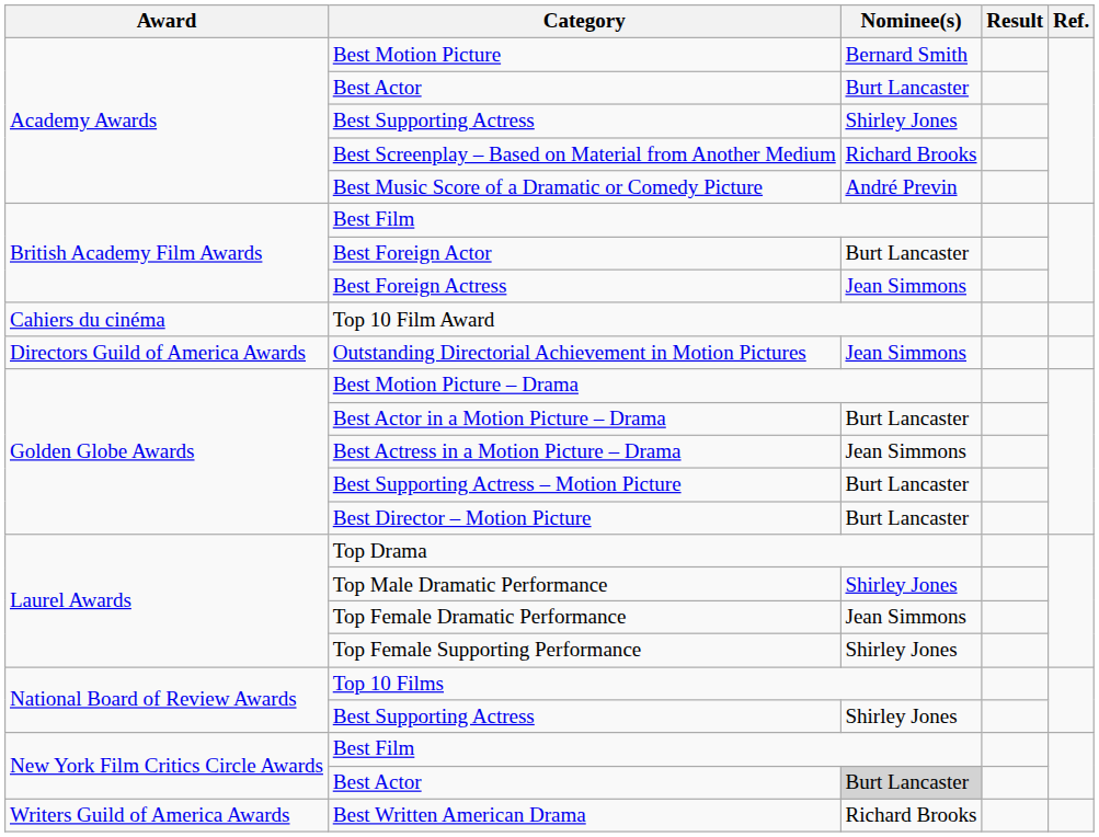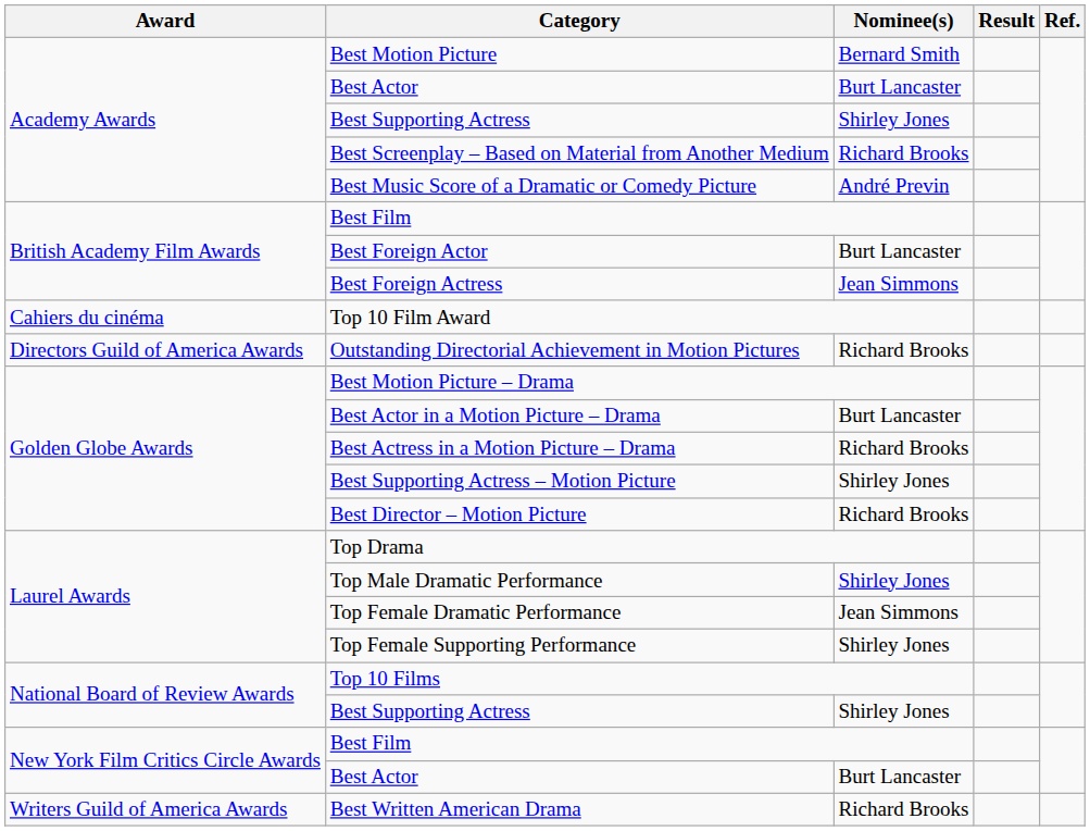 <table class="wikitable plainrowheaders">
 <tr>
 <th>Award</th>
 <th>Category</th>
 <th>Nominee(s)</th>
 <th>Result</th>
 <th>Ref.</th>
 </tr>
 <tr>
 <td rowspan="5"><a href='#'>Academy Awards</a></td>
 <td><a href='#'>Best Motion Picture</a></td>
 <td><a href='#'>Bernard Smith</a></td>
 <td></td>
 <td align="center" rowspan="5"></td>
 </tr>
 <tr>
 <td><a href='#'>Best Actor</a></td>
 <td><a href='#'>Burt Lancaster</a></td>
 <td></td>
 </tr>
 <tr>
 <td><a href='#'>Best Supporting Actress</a></td>
 <td><a href='#'>Shirley Jones</a></td>
 <td></td>
 </tr>
 <tr>
 <td><a href='#'>Best Screenplay – Based on Material from Another Medium</a></td>
 <td><a href='#'>Richard Brooks</a></td>
 <td></td>
 </tr>
 <tr>
 <td><a href='#'>Best Music Score of a Dramatic or Comedy Picture</a></td>
 <td><a href='#'>André Previn</a></td>
 <td></td>
 </tr>
 <tr>
 <td rowspan="3"><a href='#'>British Academy Film Awards</a></td>
 <td colspan="2"><a href='#'>Best Film</a></td>
 <td></td>
 <td align="center" rowspan="3"></td>
 </tr>
 <tr>
 <td><a href='#'>Best Foreign Actor</a></td>
 <td>Burt Lancaster</td>
 <td></td>
 </tr>
 <tr>
 <td><a href='#'>Best Foreign Actress</a></td>
 <td><a href='#'>Jean Simmons</a></td>
 <td></td>
 </tr>
 <tr>
 <td><a href='#'>Cahiers du cinéma</a></td>
 <td colspan="2">Top 10 Film Award</td>
 <td></td>
 <td align="center"></td>
 </tr>
 <tr>
 <td><a href='#'>Directors Guild of America Awards</a></td>
 <td><a href='#'>Outstanding Directorial Achievement in Motion Pictures</a></td>
-<td><a href='#'>Jean Simmons</a></td>
+<td>Richard Brooks</td>
 <td></td>
 <td align="center"></td>
 </tr>
 <tr>
 <td rowspan="5"><a href='#'>Golden Globe Awards</a></td>
 <td colspan="2"><a href='#'>Best Motion Picture – Drama</a></td>
 <td></td>
 <td align="center" rowspan="5"></td>
 </tr>
 <tr>
 <td><a href='#'>Best Actor in a Motion Picture – Drama</a></td>
 <td>Burt Lancaster</td>
 <td></td>
 </tr>
 <tr>
 <td><a href='#'>Best Actress in a Motion Picture – Drama</a></td>
-<td>Jean Simmons</td>
+<td>Richard Brooks</td>
 <td></td>
 </tr>
 <tr>
 <td><a href='#'>Best Supporting Actress – Motion Picture</a></td>
-<td>Burt Lancaster</td>
+<td>Shirley Jones</td>
 <td></td>
 </tr>
 <tr>
 <td><a href='#'>Best Director – Motion Picture</a></td>
-<td>Burt Lancaster</td>
+<td>Richard Brooks</td>
 <td></td>
 </tr>
 <tr>
 <td rowspan="4"><a href='#'>Laurel Awards</a></td>
 <td colspan="2">Top Drama</td>
 <td></td>
 <td align="center" rowspan="4"></td>
 </tr>
 <tr>
 <td>Top Male Dramatic Performance</td>
 <td><a href='#'>Shirley Jones</a></td>
 <td></td>
 </tr>
 <tr>
 <td>Top Female Dramatic Performance</td>
 <td>Jean Simmons</td>
 <td></td>
 </tr>
 <tr>
 <td>Top Female Supporting Performance</td>
 <td>Shirley Jones</td>
 <td></td>
 </tr>
 <tr>
 <td rowspan="2"><a href='#'>National Board of Review Awards</a></td>
 <td colspan="2"><a href='#'>Top 10 Films</a></td>
 <td></td>
 <td align="center" rowspan="2"></td>
 </tr>
 <tr>
 <td><a href='#'>Best Supporting Actress</a></td>
 <td>Shirley Jones</td>
 <td></td>
 </tr>
 <tr>
 <td rowspan="2"><a href='#'>New York Film Critics Circle Awards</a></td>
 <td colspan="2"><a href='#'>Best Film</a></td>
 <td></td>
 <td align="center" rowspan="2"></td>
 </tr>
 <tr>
 <td><a href='#'>Best Actor</a></td>
-<td style="background: lightgrey;">Burt Lancaster</td>
+<td>Burt Lancaster</td>
 <td></td>
 </tr>
 <tr>
 <td><a href='#'>Writers Guild of America Awards</a></td>
 <td><a href='#'>Best Written American Drama</a></td>
 <td>Richard Brooks</td>
 <td></td>
 <td align="center"></td>
 </tr>
 </table>
